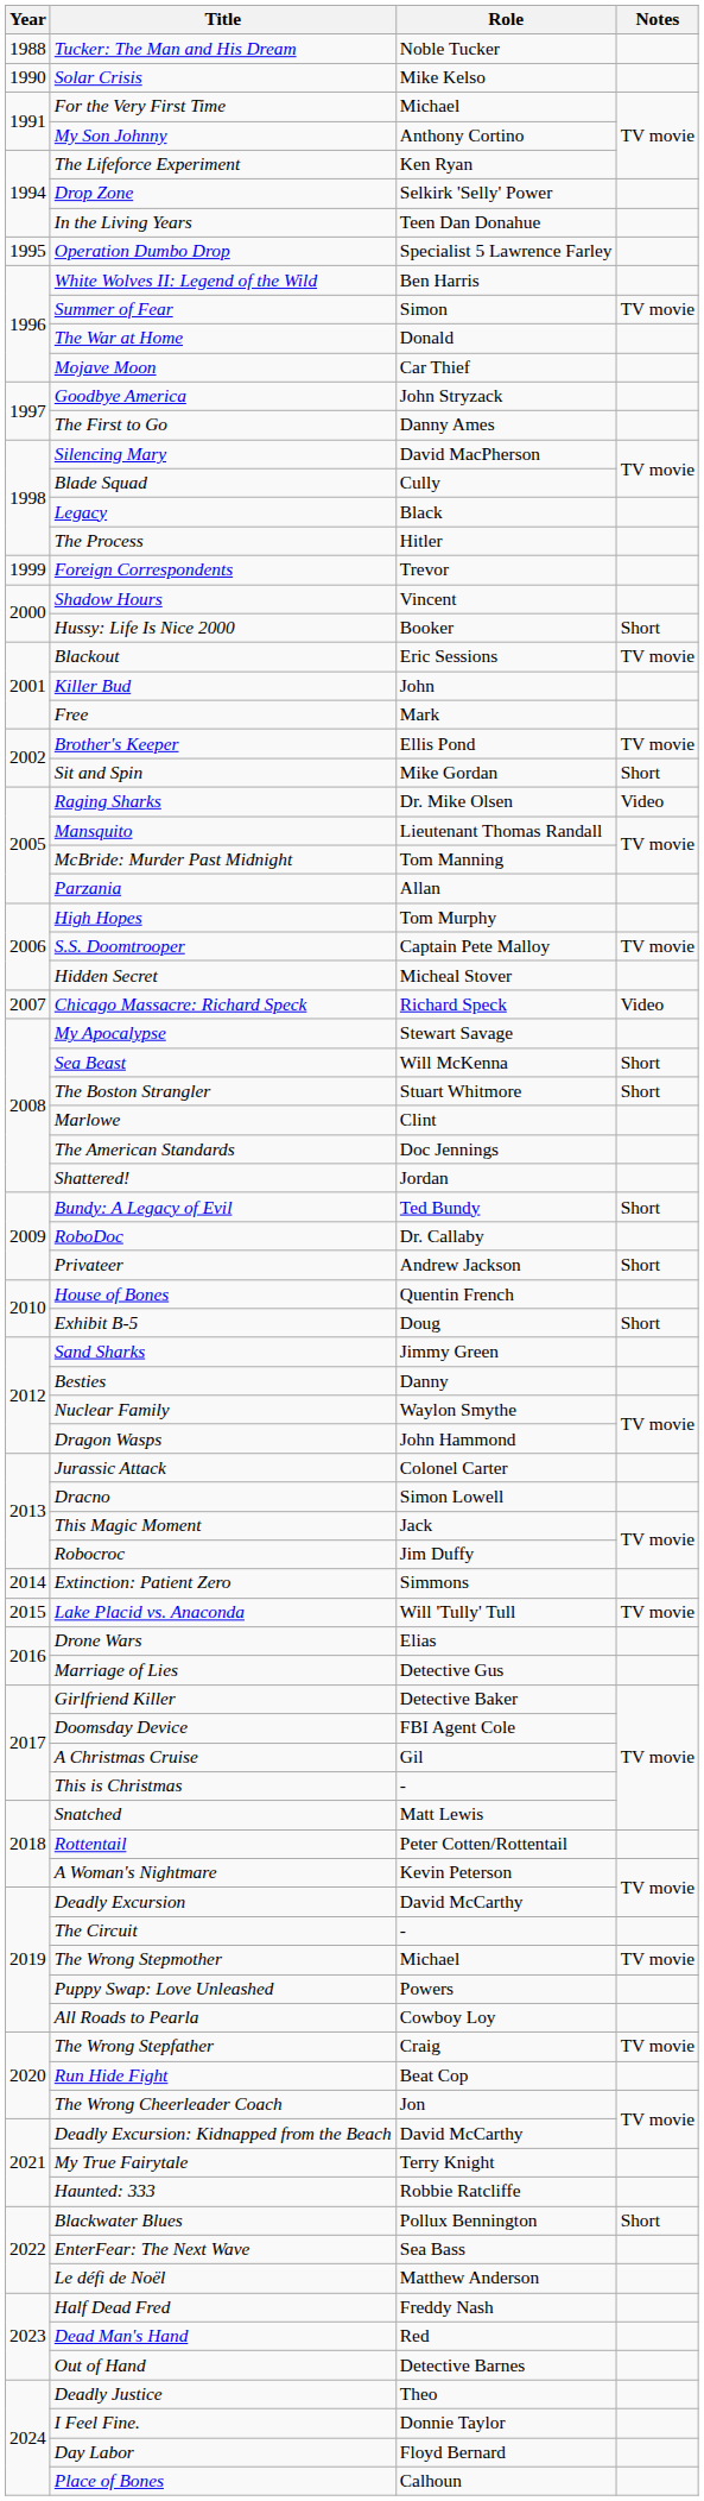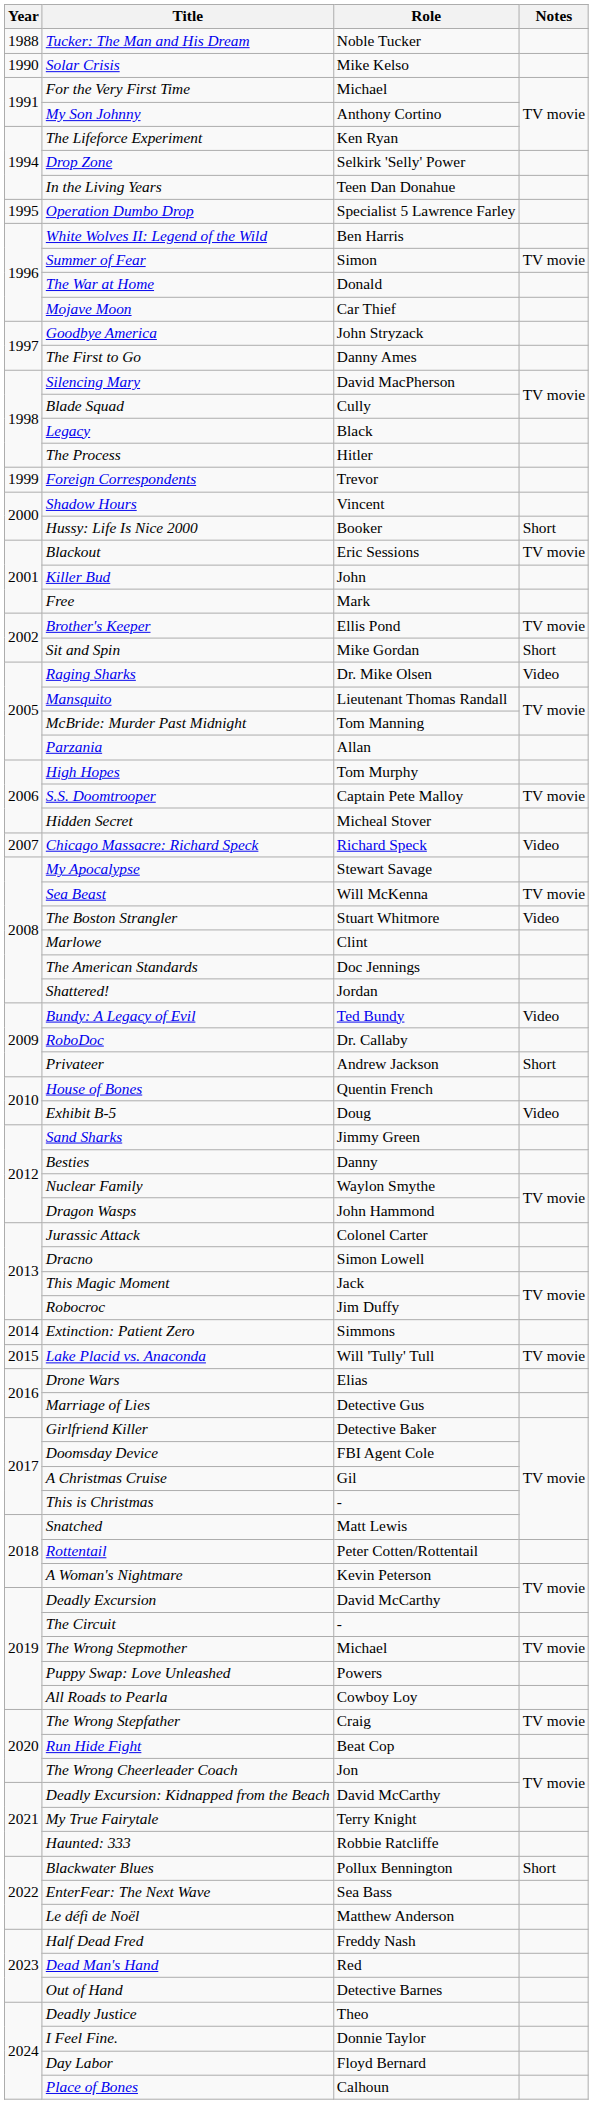 <table class="wikitable sortable">
 <tr>
 <th>Year</th>
 <th>Title</th>
 <th>Role</th>
 <th>Notes</th>
 </tr>
 <tr>
 <td>1988</td>
 <td><em><a href='#'>Tucker: The Man and His Dream</a></em></td>
 <td>Noble Tucker</td>
 <td></td>
 </tr>
 <tr>
 <td>1990</td>
 <td><em><a href='#'>Solar Crisis</a></em></td>
 <td>Mike Kelso</td>
 <td></td>
 </tr>
 <tr>
 <td rowspan="2">1991</td>
 <td><em>For the Very First Time</em></td>
 <td>Michael</td>
 <td rowspan="3">TV movie</td>
 </tr>
 <tr>
 <td><em><a href='#'>My Son Johnny</a></em></td>
 <td>Anthony Cortino</td>
 </tr>
 <tr>
 <td rowspan="3">1994</td>
 <td><em>The Lifeforce Experiment</em></td>
 <td>Ken Ryan</td>
 </tr>
 <tr>
 <td><em><a href='#'>Drop Zone</a></em></td>
 <td>Selkirk 'Selly' Power</td>
 <td></td>
 </tr>
 <tr>
 <td><em>In the Living Years</em></td>
 <td>Teen Dan Donahue</td>
 <td></td>
 </tr>
 <tr>
 <td>1995</td>
 <td><em><a href='#'>Operation Dumbo Drop</a></em></td>
 <td>Specialist 5 Lawrence Farley</td>
 <td></td>
 </tr>
 <tr>
 <td rowspan="4">1996</td>
 <td><em><a href='#'>White Wolves II: Legend of the Wild</a></em></td>
 <td>Ben Harris</td>
 <td></td>
 </tr>
 <tr>
 <td><em><a href='#'>Summer of Fear</a></em></td>
 <td>Simon</td>
 <td>TV movie</td>
 </tr>
 <tr>
 <td><em><a href='#'>The War at Home</a></em></td>
 <td>Donald</td>
 <td></td>
 </tr>
 <tr>
 <td><em><a href='#'>Mojave Moon</a></em></td>
 <td>Car Thief</td>
 <td></td>
 </tr>
 <tr>
 <td rowspan="2">1997</td>
 <td><em><a href='#'>Goodbye America</a></em></td>
 <td>John Stryzack</td>
 <td></td>
 </tr>
 <tr>
 <td><em>The First to Go</em></td>
 <td>Danny Ames</td>
 <td></td>
 </tr>
 <tr>
 <td rowspan="4">1998</td>
 <td><em><a href='#'>Silencing Mary</a></em></td>
 <td>David MacPherson</td>
 <td rowspan="2">TV movie</td>
 </tr>
 <tr>
 <td><em>Blade Squad</em></td>
 <td>Cully</td>
 </tr>
 <tr>
 <td><em><a href='#'>Legacy</a></em></td>
 <td>Black</td>
 <td></td>
 </tr>
 <tr>
 <td><em>The Process</em></td>
 <td>Hitler</td>
 <td></td>
 </tr>
 <tr>
 <td>1999</td>
 <td><em><a href='#'>Foreign Correspondents</a></em></td>
 <td>Trevor</td>
 <td></td>
 </tr>
 <tr>
 <td rowspan="2">2000</td>
 <td><em><a href='#'>Shadow Hours</a></em></td>
 <td>Vincent</td>
 <td></td>
 </tr>
 <tr>
 <td><em>Hussy: Life Is Nice 2000</em></td>
 <td>Booker</td>
 <td>Short</td>
 </tr>
 <tr>
 <td rowspan="3">2001</td>
 <td><em>Blackout</em></td>
 <td>Eric Sessions</td>
 <td>TV movie</td>
 </tr>
 <tr>
 <td><em><a href='#'>Killer Bud</a></em></td>
 <td>John</td>
 <td></td>
 </tr>
 <tr>
 <td><em>Free</em></td>
 <td>Mark</td>
 <td></td>
 </tr>
 <tr>
 <td rowspan="2">2002</td>
 <td><em><a href='#'>Brother's Keeper</a></em></td>
 <td>Ellis Pond</td>
 <td>TV movie</td>
 </tr>
 <tr>
 <td><em>Sit and Spin</em></td>
 <td>Mike Gordan</td>
 <td>Short</td>
 </tr>
 <tr>
 <td rowspan="4">2005</td>
 <td><em><a href='#'>Raging Sharks</a></em></td>
 <td>Dr. Mike Olsen</td>
 <td>Video</td>
 </tr>
 <tr>
 <td><em><a href='#'>Mansquito</a></em></td>
 <td>Lieutenant Thomas Randall</td>
 <td rowspan="2">TV movie</td>
 </tr>
 <tr>
 <td><em>McBride: Murder Past Midnight</em></td>
 <td>Tom Manning</td>
 </tr>
 <tr>
 <td><em><a href='#'>Parzania</a></em></td>
 <td>Allan</td>
 <td></td>
 </tr>
 <tr>
 <td rowspan="3">2006</td>
 <td><em><a href='#'>High Hopes</a></em></td>
 <td>Tom Murphy</td>
 <td></td>
 </tr>
 <tr>
 <td><em><a href='#'>S.S. Doomtrooper</a></em></td>
 <td>Captain Pete Malloy</td>
 <td>TV movie</td>
 </tr>
 <tr>
 <td><em>Hidden Secret</em></td>
 <td>Micheal Stover</td>
 <td></td>
 </tr>
 <tr>
 <td>2007</td>
 <td><em><a href='#'>Chicago Massacre: Richard Speck</a></em></td>
 <td><a href='#'>Richard Speck</a></td>
 <td>Video</td>
 </tr>
 <tr>
 <td rowspan="6">2008</td>
 <td><em><a href='#'>My Apocalypse</a></em></td>
 <td>Stewart Savage</td>
 <td></td>
 </tr>
 <tr>
 <td><em><a href='#'>Sea Beast</a></em></td>
 <td>Will McKenna</td>
-<td>Short</td>
+<td>TV movie</td>
 </tr>
 <tr>
 <td><em>The Boston Strangler</em></td>
 <td>Stuart Whitmore</td>
-<td>Short</td>
+<td>Video</td>
 </tr>
 <tr>
 <td><em>Marlowe</em></td>
 <td>Clint</td>
 <td></td>
 </tr>
 <tr>
 <td><em>The American Standards</em></td>
 <td>Doc Jennings</td>
 <td></td>
 </tr>
 <tr>
 <td><em>Shattered!</em></td>
 <td>Jordan</td>
 <td></td>
 </tr>
 <tr>
 <td rowspan="3">2009</td>
 <td><em><a href='#'>Bundy: A Legacy of Evil</a></em></td>
 <td><a href='#'>Ted Bundy</a></td>
-<td>Short</td>
+<td>Video</td>
 </tr>
 <tr>
 <td><em><a href='#'>RoboDoc</a></em></td>
 <td>Dr. Callaby</td>
 <td></td>
 </tr>
 <tr>
 <td><em>Privateer</em></td>
 <td>Andrew Jackson</td>
 <td>Short</td>
 </tr>
 <tr>
 <td rowspan="2">2010</td>
 <td><em><a href='#'>House of Bones</a></em></td>
 <td>Quentin French</td>
 <td></td>
 </tr>
 <tr>
 <td><em>Exhibit B-5</em></td>
 <td>Doug</td>
-<td>Short</td>
+<td>Video</td>
 </tr>
 <tr>
 <td rowspan="4">2012</td>
 <td><em><a href='#'>Sand Sharks</a></em></td>
 <td>Jimmy Green</td>
 <td></td>
 </tr>
 <tr>
 <td><em>Besties</em></td>
 <td>Danny</td>
 <td></td>
 </tr>
 <tr>
 <td><em>Nuclear Family</em></td>
 <td>Waylon Smythe</td>
 <td rowspan="2">TV movie</td>
 </tr>
 <tr>
 <td><em>Dragon Wasps</em></td>
 <td>John Hammond</td>
 </tr>
 <tr>
 <td rowspan="4">2013</td>
 <td><em>Jurassic Attack</em></td>
 <td>Colonel Carter</td>
 <td></td>
 </tr>
 <tr>
 <td><em>Dracno</em></td>
 <td>Simon Lowell</td>
 <td></td>
 </tr>
 <tr>
 <td><em>This Magic Moment</em></td>
 <td>Jack</td>
 <td rowspan="2">TV movie</td>
 </tr>
 <tr>
 <td><em>Robocroc</em></td>
 <td>Jim Duffy</td>
 </tr>
 <tr>
 <td>2014</td>
 <td><em>Extinction: Patient Zero</em></td>
 <td>Simmons</td>
 <td></td>
 </tr>
 <tr>
 <td>2015</td>
 <td><em><a href='#'>Lake Placid vs. Anaconda</a></em></td>
 <td>Will 'Tully' Tull</td>
 <td>TV movie</td>
 </tr>
 <tr>
 <td rowspan="2">2016</td>
 <td><em>Drone Wars</em></td>
 <td>Elias</td>
 <td></td>
 </tr>
 <tr>
 <td><em>Marriage of Lies</em></td>
 <td>Detective Gus</td>
 <td></td>
 </tr>
 <tr>
 <td rowspan="4">2017</td>
 <td><em>Girlfriend Killer</em></td>
 <td>Detective Baker</td>
 <td rowspan="5">TV movie</td>
 </tr>
 <tr>
 <td><em>Doomsday Device</em></td>
 <td>FBI Agent Cole</td>
 </tr>
 <tr>
 <td><em>A Christmas Cruise</em></td>
 <td>Gil</td>
 </tr>
 <tr>
 <td><em>This is Christmas</em></td>
 <td>-</td>
 </tr>
 <tr>
 <td rowspan="3">2018</td>
 <td><em>Snatched</em></td>
 <td>Matt Lewis</td>
 </tr>
 <tr>
 <td><em><a href='#'>Rottentail</a></em></td>
 <td>Peter Cotten/Rottentail</td>
 <td></td>
 </tr>
 <tr>
 <td><em>A Woman's Nightmare</em></td>
 <td>Kevin Peterson</td>
 <td rowspan="2">TV movie</td>
 </tr>
 <tr>
 <td rowspan="5">2019</td>
 <td><em>Deadly Excursion</em></td>
 <td>David McCarthy</td>
 </tr>
 <tr>
 <td><em>The Circuit</em></td>
 <td>-</td>
 <td></td>
 </tr>
 <tr>
 <td><em>The Wrong Stepmother</em></td>
 <td>Michael</td>
 <td>TV movie</td>
 </tr>
 <tr>
 <td><em>Puppy Swap: Love Unleashed</em></td>
 <td>Powers</td>
 <td></td>
 </tr>
 <tr>
 <td><em>All Roads to Pearla</em></td>
 <td>Cowboy Loy</td>
 <td></td>
 </tr>
 <tr>
 <td rowspan="3">2020</td>
 <td><em>The Wrong Stepfather</em></td>
 <td>Craig</td>
 <td>TV movie</td>
 </tr>
 <tr>
 <td><em><a href='#'>Run Hide Fight</a></em></td>
 <td>Beat Cop</td>
 <td></td>
 </tr>
 <tr>
 <td><em>The Wrong Cheerleader Coach</em></td>
 <td>Jon</td>
 <td rowspan="2">TV movie</td>
 </tr>
 <tr>
 <td rowspan="3">2021</td>
 <td><em>Deadly Excursion: Kidnapped from the Beach</em></td>
 <td>David McCarthy</td>
 </tr>
 <tr>
 <td><em>My True Fairytale</em></td>
 <td>Terry Knight</td>
 <td></td>
 </tr>
 <tr>
 <td><em>Haunted: 333</em></td>
 <td>Robbie Ratcliffe</td>
 <td></td>
 </tr>
 <tr>
 <td rowspan="3">2022</td>
 <td><em>Blackwater Blues</em></td>
 <td>Pollux Bennington</td>
 <td>Short</td>
 </tr>
 <tr>
 <td><em>EnterFear: The Next Wave</em></td>
 <td>Sea Bass</td>
 <td></td>
 </tr>
 <tr>
 <td><em>Le défi de Noël</em></td>
 <td>Matthew Anderson</td>
 <td></td>
 </tr>
 <tr>
 <td rowspan="3">2023</td>
 <td><em>Half Dead Fred</em></td>
 <td>Freddy Nash</td>
 <td></td>
 </tr>
 <tr>
 <td><em><a href='#'>Dead Man's Hand</a></em></td>
 <td>Red</td>
 <td></td>
 </tr>
 <tr>
 <td><em>Out of Hand</em></td>
 <td>Detective Barnes</td>
 <td></td>
 </tr>
 <tr>
 <td rowspan="4">2024</td>
 <td><em>Deadly Justice</em></td>
 <td>Theo</td>
 <td></td>
 </tr>
 <tr>
 <td><em>I Feel Fine.</em></td>
 <td>Donnie Taylor</td>
 <td></td>
 </tr>
 <tr>
 <td><em>Day Labor</em></td>
 <td>Floyd Bernard</td>
 <td></td>
 </tr>
 <tr>
 <td><em><a href='#'>Place of Bones</a></em></td>
 <td>Calhoun</td>
 <td></td>
 </tr>
 </table>
